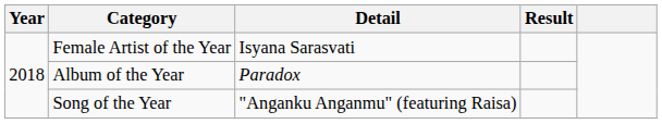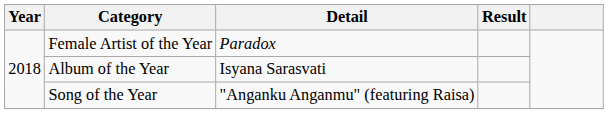 <table class="wikitable">
 <tr>
 <th>Year</th>
 <th>Category</th>
 <th>Detail</th>
 <th>Result</th>
 <th scope="col" style="width:4em;"></th>
 </tr>
 <tr>
 <td align="center" rowspan="3">2018</td>
 <td>Female Artist of the Year</td>
-<td>Isyana Sarasvati</td>
+<td><em>Paradox</em></td>
 <td></td>
 <td rowspan="3" scope="row" style="text-align:center"></td>
 </tr>
 <tr>
 <td>Album of the Year</td>
-<td><em>Paradox</em></td>
+<td>Isyana Sarasvati</td>
 <td></td>
 </tr>
 <tr>
 <td>Song of the Year</td>
 <td>"Anganku Anganmu" (featuring Raisa)</td>
 <td></td>
 </tr>
 <tr>
 </tr>
 </table>
